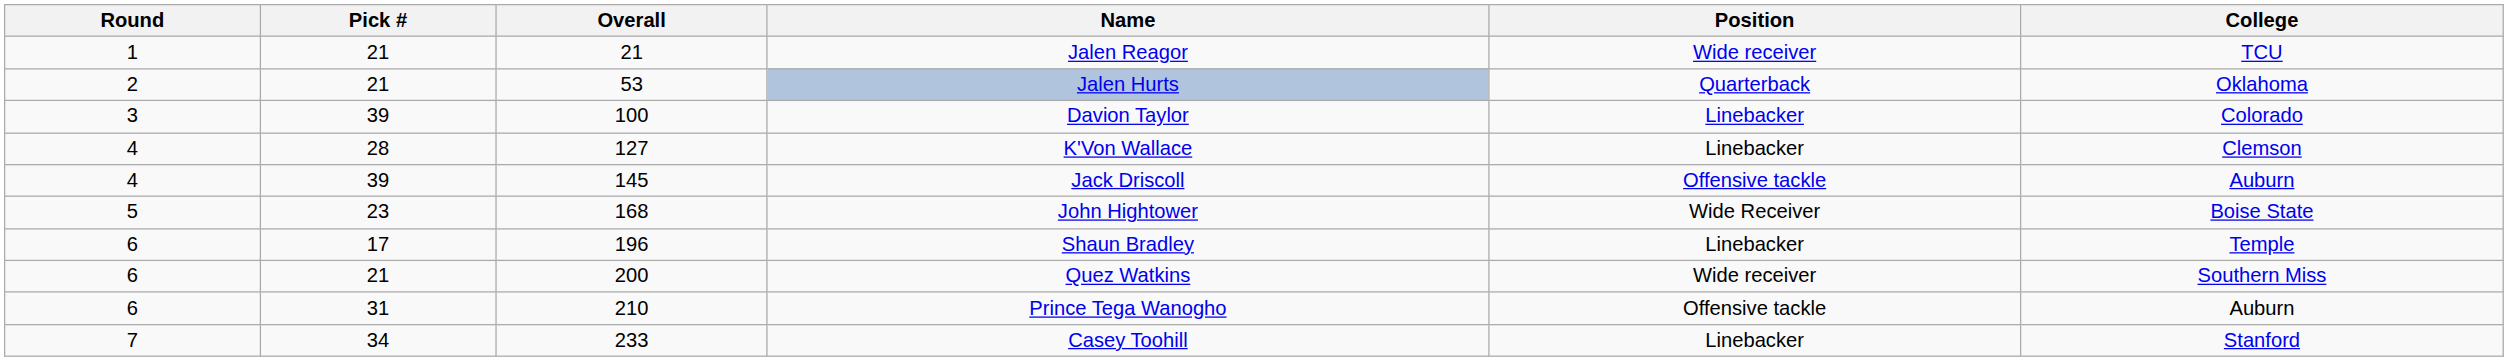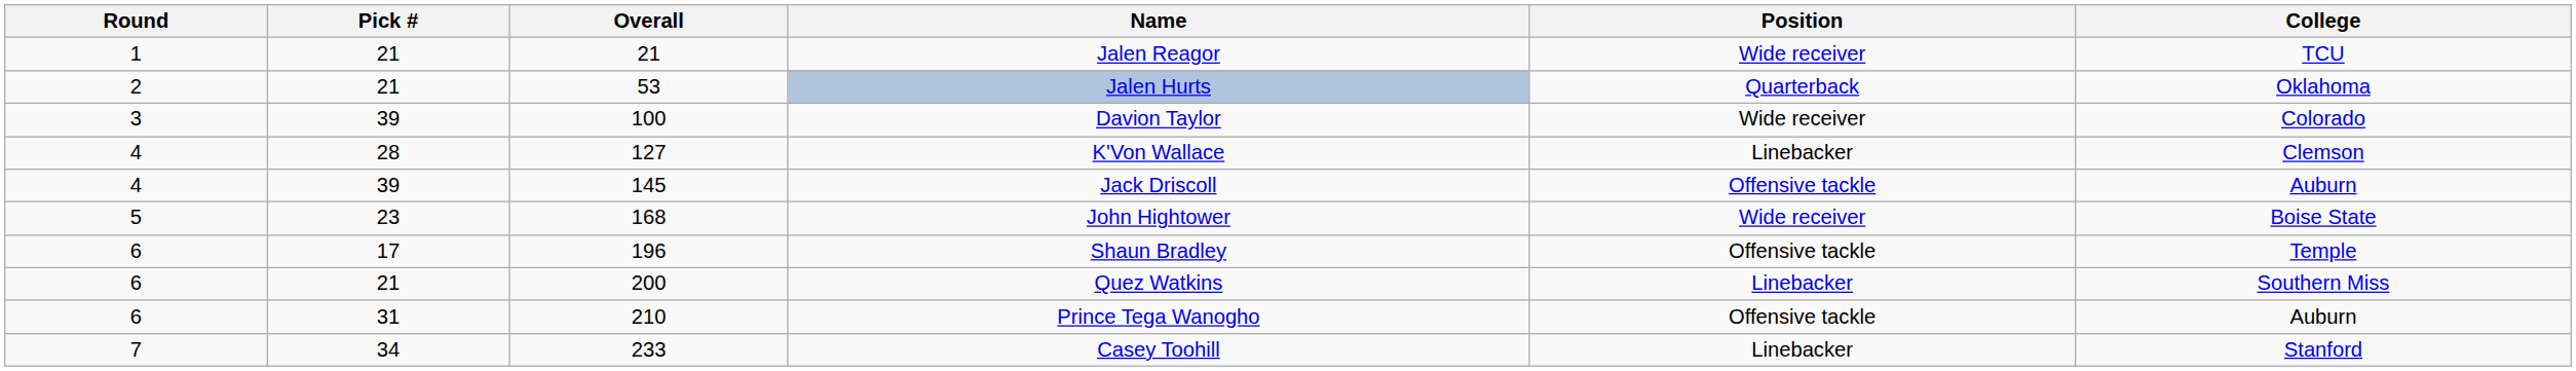 <table class="wikitable sortable sortable" style="width: 100%; text-align:center">
 <tr>
 <th>Round</th>
 <th>Pick #</th>
 <th>Overall</th>
 <th>Name</th>
 <th>Position</th>
 <th>College</th>
 </tr>
 <tr>
 <td>1</td>
 <td>21</td>
 <td>21</td>
 <td><a href='#'>Jalen Reagor</a></td>
 <td><a href='#'>Wide receiver</a></td>
 <td><a href='#'>TCU</a></td>
 </tr>
 <tr>
 <td>2</td>
 <td>21</td>
 <td>53</td>
 <td bgcolor=lightsteelblue><a href='#'>Jalen Hurts</a></td>
 <td><a href='#'>Quarterback</a></td>
 <td><a href='#'>Oklahoma</a></td>
 </tr>
 <tr>
 <td>3</td>
 <td>39</td>
 <td>100</td>
 <td><a href='#'>Davion Taylor</a></td>
-<td><a href='#'>Linebacker</a></td>
+<td>Wide receiver</td>
 <td><a href='#'>Colorado</a></td>
 </tr>
 <tr>
 <td>4</td>
 <td>28</td>
 <td>127</td>
 <td><a href='#'>K'Von Wallace</a></td>
 <td>Linebacker</td>
 <td><a href='#'>Clemson</a></td>
 </tr>
 <tr>
 <td>4</td>
 <td>39</td>
 <td>145</td>
 <td><a href='#'>Jack Driscoll</a></td>
 <td><a href='#'>Offensive tackle</a></td>
 <td><a href='#'>Auburn</a></td>
 </tr>
 <tr>
 <td>5</td>
 <td>23</td>
 <td>168</td>
 <td><a href='#'>John Hightower</a></td>
-<td>Wide Receiver</td>
+<td><a href='#'>Wide receiver</a></td>
 <td><a href='#'>Boise State</a></td>
 </tr>
 <tr>
 <td>6</td>
 <td>17</td>
 <td>196</td>
 <td><a href='#'>Shaun Bradley</a></td>
-<td>Linebacker</td>
+<td>Offensive tackle</td>
 <td><a href='#'>Temple</a></td>
 </tr>
 <tr>
 <td>6</td>
 <td>21</td>
 <td>200</td>
 <td><a href='#'>Quez Watkins</a></td>
-<td>Wide receiver</td>
+<td><a href='#'>Linebacker</a></td>
 <td><a href='#'>Southern Miss</a></td>
 </tr>
 <tr>
 <td>6</td>
 <td>31</td>
 <td>210</td>
 <td><a href='#'>Prince Tega Wanogho</a></td>
 <td>Offensive tackle</td>
 <td>Auburn</td>
 </tr>
 <tr>
 <td>7</td>
 <td>34</td>
 <td>233</td>
 <td><a href='#'>Casey Toohill</a></td>
 <td>Linebacker</td>
 <td><a href='#'>Stanford</a></td>
 </tr>
 </table>
